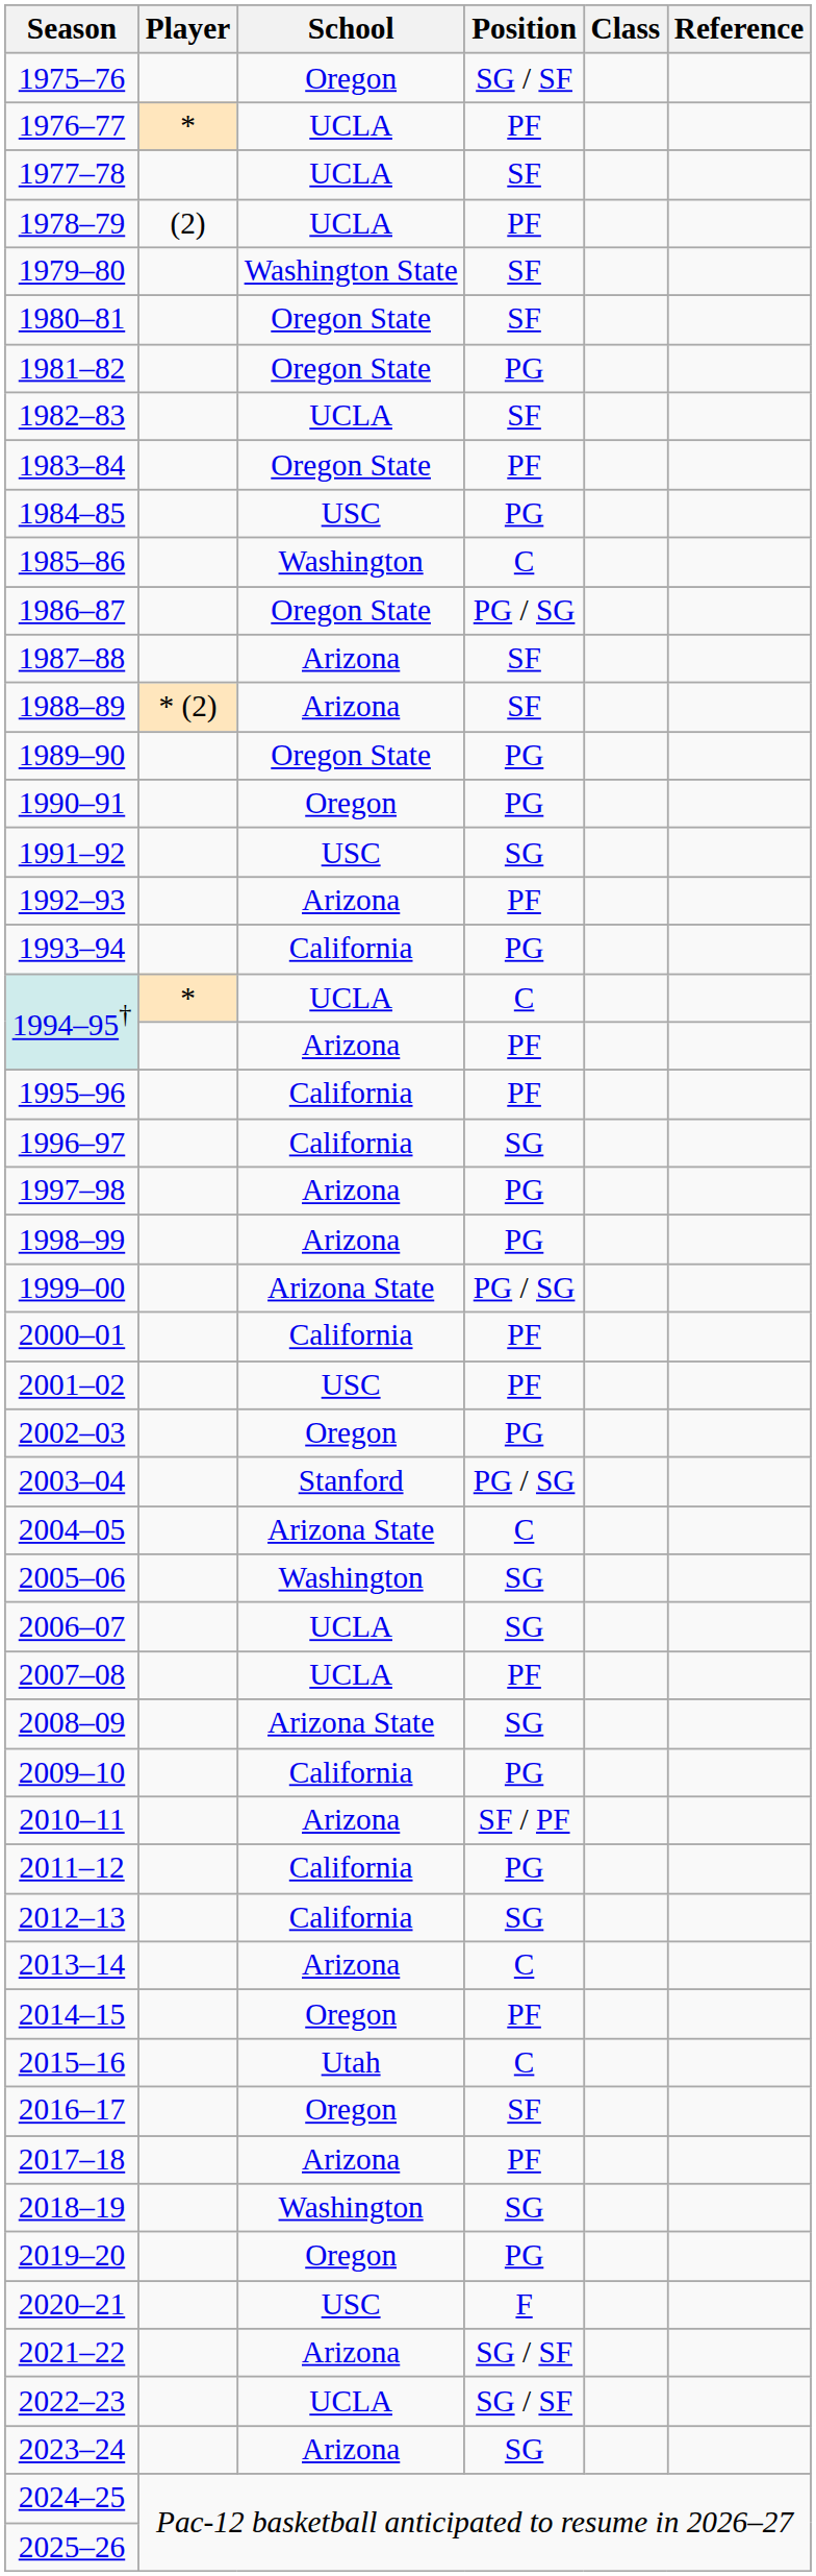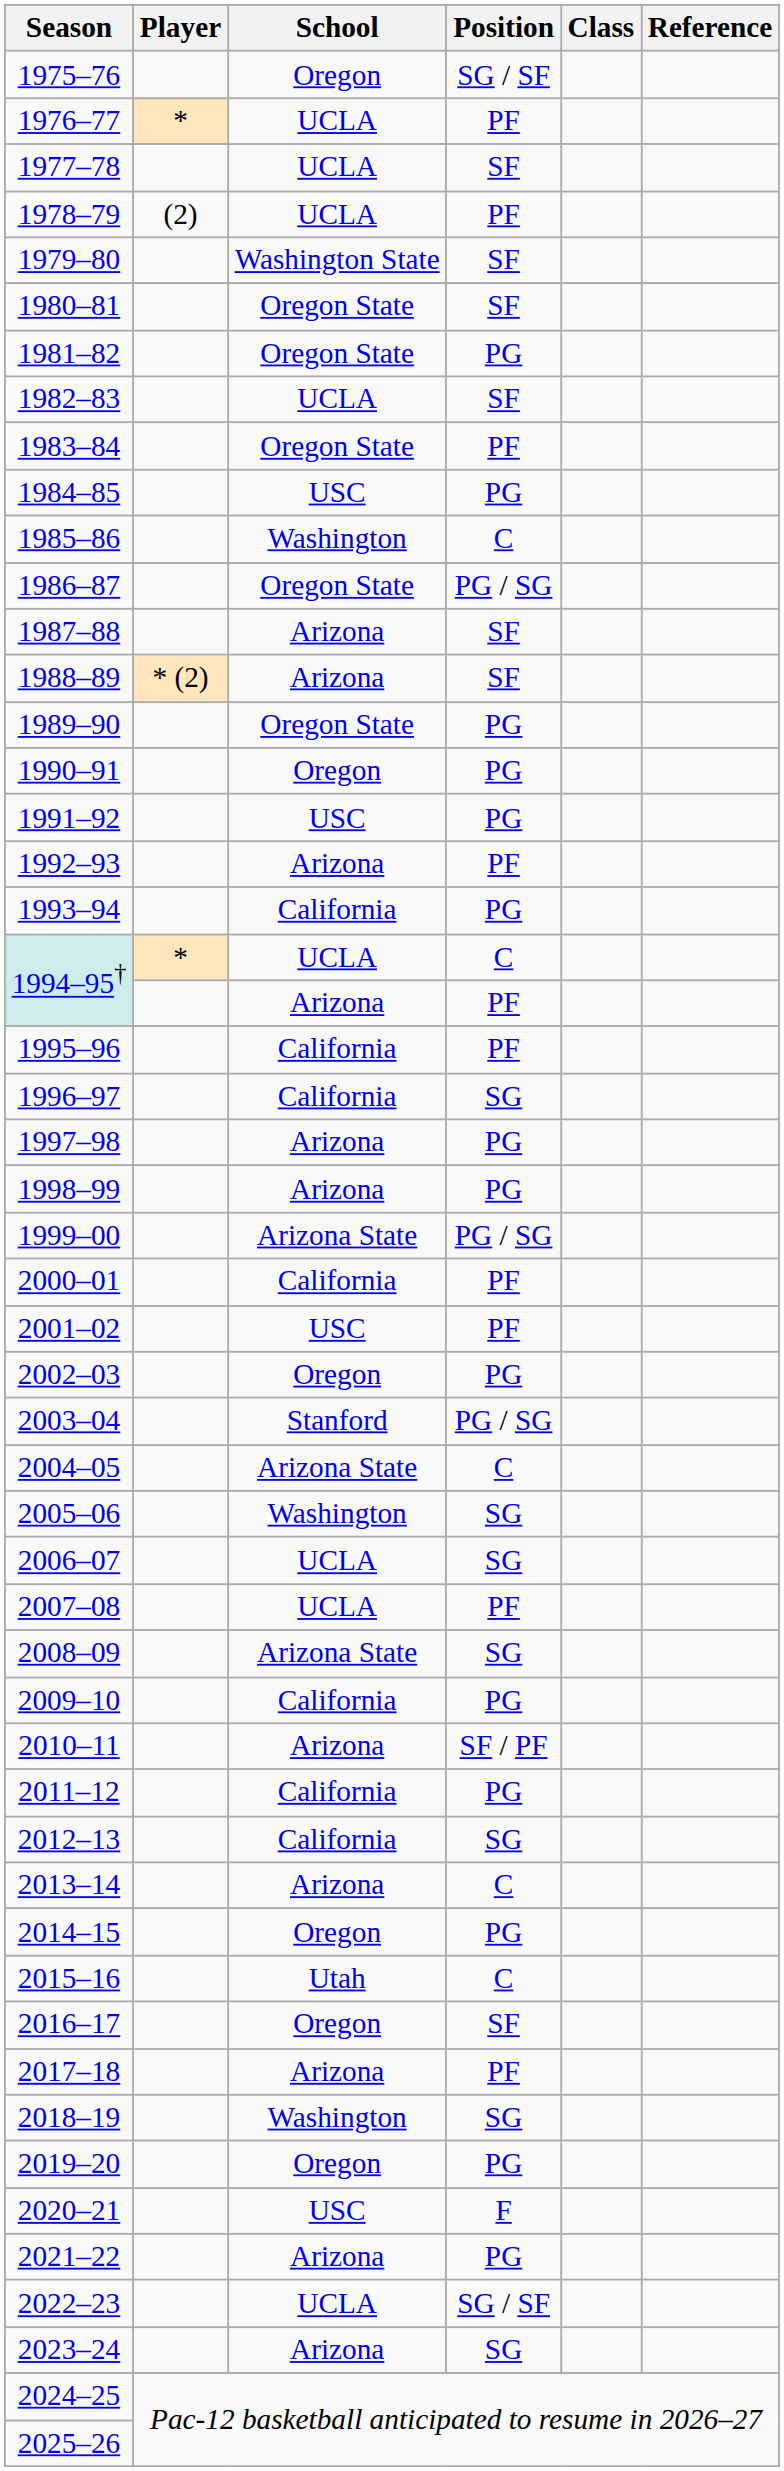 <table class="wikitable sortable">
 <tr>
 <th>Season</th>
 <th>Player</th>
 <th>School</th>
 <th>Position</th>
 <th>Class</th>
 <th class="unsortable">Reference</th>
 </tr>
 <tr align=center>
 <td><a href='#'>1975–76</a></td>
 <td></td>
 <td><a href='#'>Oregon</a></td>
 <td><a href='#'>SG</a> / <a href='#'>SF</a></td>
 <td></td>
 <td></td>
 </tr>
 <tr align=center>
 <td><a href='#'>1976–77</a></td>
 <td style="background-color:#FFE6BD">*</td>
 <td><a href='#'>UCLA</a></td>
 <td><a href='#'>PF</a></td>
 <td></td>
 <td></td>
 </tr>
 <tr align=center>
 <td><a href='#'>1977–78</a></td>
 <td></td>
 <td><a href='#'>UCLA</a></td>
 <td><a href='#'>SF</a></td>
 <td></td>
 <td></td>
 </tr>
 <tr align=center>
 <td><a href='#'>1978–79</a></td>
 <td> (2)</td>
 <td><a href='#'>UCLA</a></td>
 <td><a href='#'>PF</a></td>
 <td></td>
 <td></td>
 </tr>
 <tr align=center>
 <td><a href='#'>1979–80</a></td>
 <td></td>
 <td><a href='#'>Washington State</a></td>
 <td><a href='#'>SF</a></td>
 <td></td>
 <td></td>
 </tr>
 <tr align=center>
 <td><a href='#'>1980–81</a></td>
 <td></td>
 <td><a href='#'>Oregon State</a></td>
 <td><a href='#'>SF</a></td>
 <td></td>
 <td></td>
 </tr>
 <tr align=center>
 <td><a href='#'>1981–82</a></td>
 <td></td>
 <td><a href='#'>Oregon State</a></td>
 <td><a href='#'>PG</a></td>
 <td></td>
 <td></td>
 </tr>
 <tr align=center>
 <td><a href='#'>1982–83</a></td>
 <td></td>
 <td><a href='#'>UCLA</a></td>
 <td><a href='#'>SF</a></td>
 <td></td>
 <td></td>
 </tr>
 <tr align=center>
 <td><a href='#'>1983–84</a></td>
 <td></td>
 <td><a href='#'>Oregon State</a></td>
 <td><a href='#'>PF</a></td>
 <td></td>
 <td></td>
 </tr>
 <tr align=center>
 <td><a href='#'>1984–85</a></td>
 <td></td>
 <td><a href='#'>USC</a></td>
 <td><a href='#'>PG</a></td>
 <td></td>
 <td></td>
 </tr>
 <tr align=center>
 <td><a href='#'>1985–86</a></td>
 <td></td>
 <td><a href='#'>Washington</a></td>
 <td><a href='#'>C</a></td>
 <td></td>
 <td></td>
 </tr>
 <tr align=center>
 <td><a href='#'>1986–87</a></td>
 <td></td>
 <td><a href='#'>Oregon State</a></td>
 <td><a href='#'>PG</a> / <a href='#'>SG</a></td>
 <td></td>
 <td></td>
 </tr>
 <tr align=center>
 <td><a href='#'>1987–88</a></td>
 <td></td>
 <td><a href='#'>Arizona</a></td>
 <td><a href='#'>SF</a></td>
 <td></td>
 <td></td>
 </tr>
 <tr align=center>
 <td><a href='#'>1988–89</a></td>
 <td style="background-color:#FFE6BD">* (2)</td>
 <td><a href='#'>Arizona</a></td>
 <td><a href='#'>SF</a></td>
 <td></td>
 <td></td>
 </tr>
 <tr align=center>
 <td><a href='#'>1989–90</a></td>
 <td></td>
 <td><a href='#'>Oregon State</a></td>
 <td><a href='#'>PG</a></td>
 <td></td>
 <td></td>
 </tr>
 <tr align=center>
 <td><a href='#'>1990–91</a></td>
 <td></td>
 <td><a href='#'>Oregon</a></td>
 <td><a href='#'>PG</a></td>
 <td></td>
 <td></td>
 </tr>
 <tr align=center>
 <td><a href='#'>1991–92</a></td>
 <td></td>
 <td><a href='#'>USC</a></td>
-<td><a href='#'>SG</a></td>
+<td><a href='#'>PG</a></td>
 <td></td>
 <td></td>
 </tr>
 <tr align=center>
 <td><a href='#'>1992–93</a></td>
 <td></td>
 <td><a href='#'>Arizona</a></td>
 <td><a href='#'>PF</a></td>
 <td></td>
 <td></td>
 </tr>
 <tr align=center>
 <td><a href='#'>1993–94</a></td>
 <td></td>
 <td><a href='#'>California</a></td>
 <td><a href='#'>PG</a></td>
 <td></td>
 <td></td>
 </tr>
 <tr align=center>
 <td style="background-color:#CFECEC;" rowspan=2><a href='#'>1994–95</a><sup>†</sup></td>
 <td style="background-color:#FFE6BD">*</td>
 <td><a href='#'>UCLA</a></td>
 <td><a href='#'>C</a></td>
 <td></td>
 <td></td>
 </tr>
 <tr align=center>
 <td></td>
 <td><a href='#'>Arizona</a></td>
 <td><a href='#'>PF</a></td>
 <td></td>
 <td></td>
 </tr>
 <tr align=center>
 <td><a href='#'>1995–96</a></td>
 <td></td>
 <td><a href='#'>California</a></td>
 <td><a href='#'>PF</a></td>
 <td></td>
 <td></td>
 </tr>
 <tr align=center>
 <td><a href='#'>1996–97</a></td>
 <td></td>
 <td><a href='#'>California</a></td>
 <td><a href='#'>SG</a></td>
 <td></td>
 <td></td>
 </tr>
 <tr align=center>
 <td><a href='#'>1997–98</a></td>
 <td></td>
 <td><a href='#'>Arizona</a></td>
 <td><a href='#'>PG</a></td>
 <td></td>
 <td></td>
 </tr>
 <tr align=center>
 <td><a href='#'>1998–99</a></td>
 <td></td>
 <td><a href='#'>Arizona</a></td>
 <td><a href='#'>PG</a></td>
 <td></td>
 <td></td>
 </tr>
 <tr align=center>
 <td><a href='#'>1999–00</a></td>
 <td></td>
 <td><a href='#'>Arizona State</a></td>
 <td><a href='#'>PG</a> / <a href='#'>SG</a></td>
 <td></td>
 <td></td>
 </tr>
 <tr align=center>
 <td><a href='#'>2000–01</a></td>
 <td></td>
 <td><a href='#'>California</a></td>
 <td><a href='#'>PF</a></td>
 <td></td>
 <td></td>
 </tr>
 <tr align=center>
 <td><a href='#'>2001–02</a></td>
 <td></td>
 <td><a href='#'>USC</a></td>
 <td><a href='#'>PF</a></td>
 <td></td>
 <td></td>
 </tr>
 <tr align=center>
 <td><a href='#'>2002–03</a></td>
 <td></td>
 <td><a href='#'>Oregon</a></td>
 <td><a href='#'>PG</a></td>
 <td></td>
 <td></td>
 </tr>
 <tr align=center>
 <td><a href='#'>2003–04</a></td>
 <td></td>
 <td><a href='#'>Stanford</a></td>
 <td><a href='#'>PG</a> / <a href='#'>SG</a></td>
 <td></td>
 <td></td>
 </tr>
 <tr align=center>
 <td><a href='#'>2004–05</a></td>
 <td></td>
 <td><a href='#'>Arizona State</a></td>
 <td><a href='#'>C</a></td>
 <td></td>
 <td></td>
 </tr>
 <tr align=center>
 <td><a href='#'>2005–06</a></td>
 <td></td>
 <td><a href='#'>Washington</a></td>
 <td><a href='#'>SG</a></td>
 <td></td>
 <td></td>
 </tr>
 <tr align=center>
 <td><a href='#'>2006–07</a></td>
 <td></td>
 <td><a href='#'>UCLA</a></td>
 <td><a href='#'>SG</a></td>
 <td></td>
 <td></td>
 </tr>
 <tr align=center>
 <td><a href='#'>2007–08</a></td>
 <td></td>
 <td><a href='#'>UCLA</a></td>
 <td><a href='#'>PF</a></td>
 <td></td>
 <td></td>
 </tr>
 <tr align=center>
 <td><a href='#'>2008–09</a></td>
 <td></td>
 <td><a href='#'>Arizona State</a></td>
 <td><a href='#'>SG</a></td>
 <td></td>
 <td></td>
 </tr>
 <tr align=center>
 <td><a href='#'>2009–10</a></td>
 <td></td>
 <td><a href='#'>California</a></td>
 <td><a href='#'>PG</a></td>
 <td></td>
 <td></td>
 </tr>
 <tr align=center>
 <td><a href='#'>2010–11</a></td>
 <td></td>
 <td><a href='#'>Arizona</a></td>
 <td><a href='#'>SF</a> / <a href='#'>PF</a></td>
 <td></td>
 <td></td>
 </tr>
 <tr align=center>
 <td><a href='#'>2011–12</a></td>
 <td></td>
 <td><a href='#'>California</a></td>
 <td><a href='#'>PG</a></td>
 <td></td>
 <td></td>
 </tr>
 <tr align=center>
 <td><a href='#'>2012–13</a></td>
 <td></td>
 <td><a href='#'>California</a></td>
 <td><a href='#'>SG</a></td>
 <td></td>
 <td></td>
 </tr>
 <tr align=center>
 <td><a href='#'>2013–14</a></td>
 <td></td>
 <td><a href='#'>Arizona</a></td>
 <td><a href='#'>C</a></td>
 <td></td>
 <td></td>
 </tr>
 <tr align=center>
 <td><a href='#'>2014–15</a></td>
 <td></td>
 <td><a href='#'>Oregon</a></td>
-<td><a href='#'>PF</a></td>
+<td><a href='#'>PG</a></td>
 <td></td>
 <td></td>
 </tr>
 <tr align=center>
 <td><a href='#'>2015–16</a></td>
 <td></td>
 <td><a href='#'>Utah</a></td>
 <td><a href='#'>C</a></td>
 <td></td>
 <td></td>
 </tr>
 <tr align=center>
 <td><a href='#'>2016–17</a></td>
 <td></td>
 <td><a href='#'>Oregon</a></td>
 <td><a href='#'>SF</a></td>
 <td></td>
 <td></td>
 </tr>
 <tr align=center>
 <td><a href='#'>2017–18</a></td>
 <td></td>
 <td><a href='#'>Arizona</a></td>
 <td><a href='#'>PF</a></td>
 <td></td>
 <td></td>
 </tr>
 <tr align=center>
 <td><a href='#'>2018–19</a></td>
 <td></td>
 <td><a href='#'>Washington</a></td>
 <td><a href='#'>SG</a></td>
 <td></td>
 <td></td>
 </tr>
 <tr align=center>
 <td><a href='#'>2019–20</a></td>
 <td></td>
 <td><a href='#'>Oregon</a></td>
 <td><a href='#'>PG</a></td>
 <td></td>
 <td></td>
 </tr>
 <tr align=center>
 <td><a href='#'>2020–21</a></td>
 <td></td>
 <td><a href='#'>USC</a></td>
 <td><a href='#'>F</a></td>
 <td></td>
 <td></td>
 </tr>
 <tr align=center>
 <td><a href='#'>2021–22</a></td>
 <td></td>
 <td><a href='#'>Arizona</a></td>
-<td><a href='#'>SG</a> / <a href='#'>SF</a></td>
+<td><a href='#'>PG</a></td>
 <td></td>
 <td></td>
 </tr>
 <tr align=center>
 <td><a href='#'>2022–23</a></td>
 <td></td>
 <td><a href='#'>UCLA</a></td>
 <td><a href='#'>SG</a> / <a href='#'>SF</a></td>
 <td></td>
 <td></td>
 </tr>
 <tr align=center>
 <td><a href='#'>2023–24</a></td>
 <td></td>
 <td><a href='#'>Arizona</a></td>
 <td><a href='#'>SG</a></td>
 <td></td>
 <td></td>
 </tr>
 <tr align=center>
 <td><a href='#'>2024–25</a></td>
 <td colspan=5 rowspan=2><em>Pac-12 basketball anticipated to resume in 2026–27</em></td>
 </tr>
 <tr align=center>
 <td><a href='#'>2025–26</a></td>
 </tr>
 </table>
